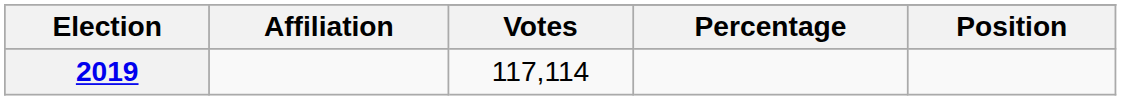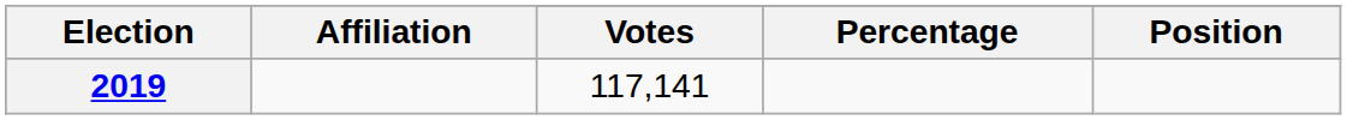 <table class=wikitable width=50%>
 <tr>
 <th rowspan=2>Election</th>
 <th rowspan=2>Affiliation</th>
 </tr>
 <tr>
 <th>Votes</th>
 <th>Percentage</th>
 <th>Position</th>
 </tr>
 <tr align=center>
 <th><a href='#'>2019</a></th>
 <td></td>
-<td>117,114</td>
+<td>117,141</td>
 <td></td>
 <td></td>
 </tr>
 </table>
